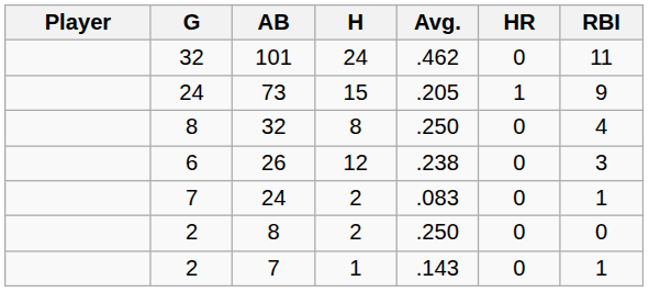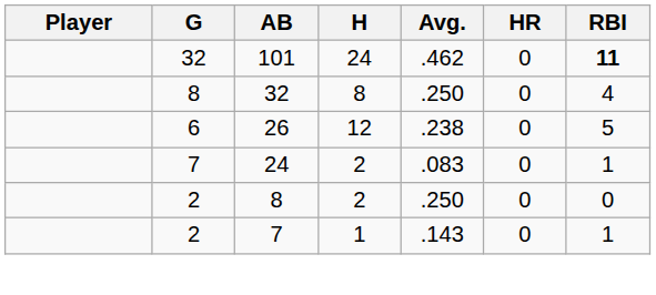 <table class="wikitable sortable">
 <tr>
 <th bgcolor="#DDDDFF" width="16%">Player</th>
 <th bgcolor="#DDDDFF" width="9%">G</th>
 <th bgcolor="#DDDDFF" width="9%">AB</th>
 <th bgcolor="#DDDDFF" width="9%">H</th>
 <th bgcolor="#DDDDFF" width="9%">Avg.</th>
 <th bgcolor="#DDDDFF" width="9%">HR</th>
 <th bgcolor="#DDDDFF" width="9%">RBI</th>
 </tr>
 <tr align="center">
 <td></td>
 <td>32</td>
 <td>101</td>
 <td>24</td>
 <td>.462</td>
 <td>0</td>
-<td>11</td>
-</tr>
-<tr align="center">
-<td></td>
-<td>24</td>
-<td>73</td>
-<td>15</td>
-<td>.205</td>
-<td>1</td>
-<td>9</td>
+<td><strong>11</strong></td>
 </tr>
 <tr align="center">
 <td></td>
 <td>8</td>
 <td>32</td>
 <td>8</td>
 <td>.250</td>
 <td>0</td>
 <td>4</td>
 </tr>
 <tr align="center">
 <td></td>
 <td>6</td>
 <td>26</td>
 <td>12</td>
 <td>.238</td>
 <td>0</td>
-<td>3</td>
+<td>5</td>
 </tr>
 <tr align="center">
 <td></td>
 <td>7</td>
 <td>24</td>
 <td>2</td>
 <td>.083</td>
 <td>0</td>
 <td>1</td>
 </tr>
 <tr align="center">
 <td></td>
 <td>2</td>
 <td>8</td>
 <td>2</td>
 <td>.250</td>
 <td>0</td>
 <td>0</td>
 </tr>
 <tr align="center">
 <td></td>
 <td>2</td>
 <td>7</td>
 <td>1</td>
 <td>.143</td>
 <td>0</td>
 <td>1</td>
 </tr>
 </table>
